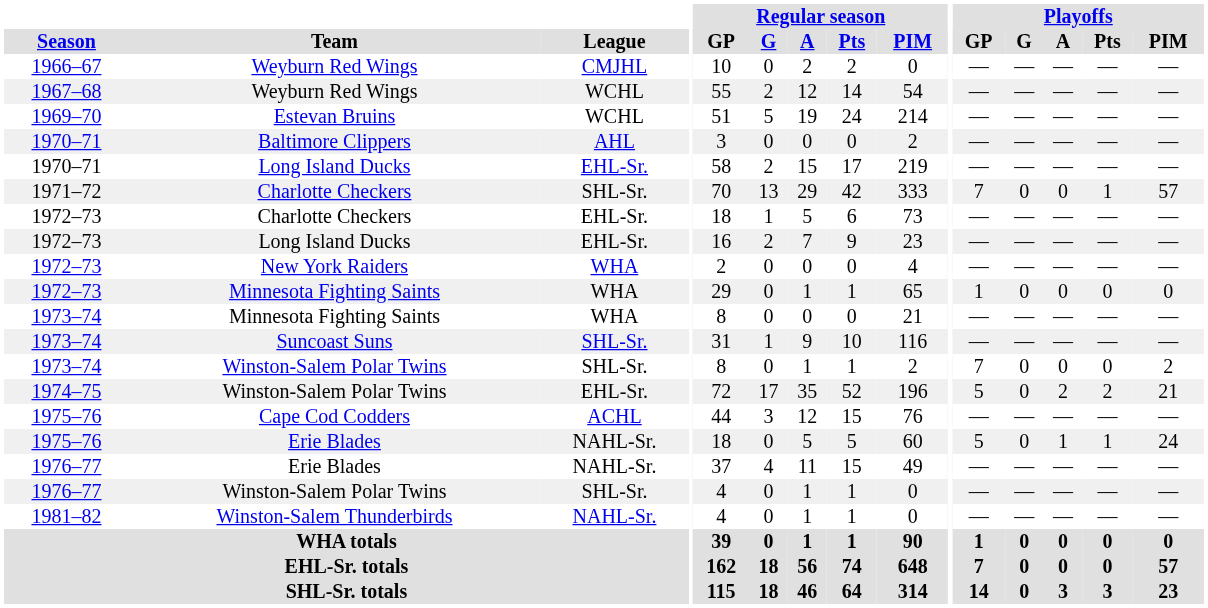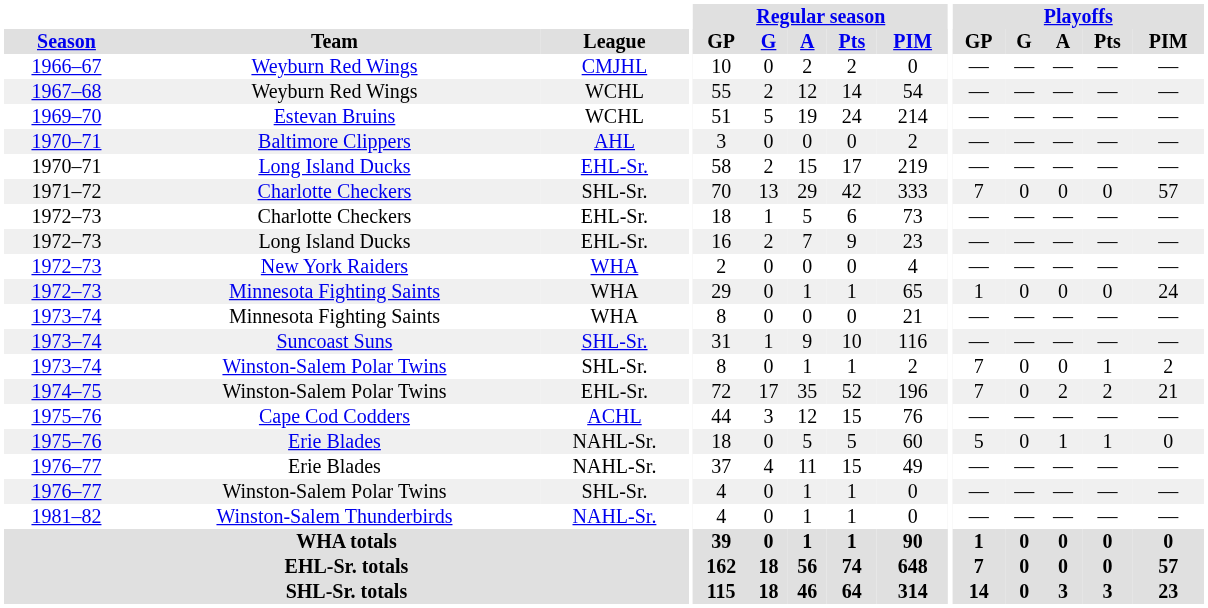 <table border="0" cellpadding="1" cellspacing="0" style="text-align:center; width:60em">
 <tr bgcolor="#e0e0e0">
 <th colspan="3" bgcolor="#ffffff"></th>
 <th rowspan="99" bgcolor="#ffffff"></th>
 <th colspan="5"><a href='#'>Regular season</a></th>
 <th rowspan="99" bgcolor="#ffffff"></th>
 <th colspan="5"><a href='#'>Playoffs</a></th>
 </tr>
 <tr bgcolor="#e0e0e0">
 <th><a href='#'>Season</a></th>
 <th>Team</th>
 <th>League</th>
 <th>GP</th>
 <th><a href='#'>G</a></th>
 <th><a href='#'>A</a></th>
 <th><a href='#'>Pts</a></th>
 <th><a href='#'>PIM</a></th>
 <th>GP</th>
 <th>G</th>
 <th>A</th>
 <th>Pts</th>
 <th>PIM</th>
 </tr>
 <tr>
 <td><a href='#'>1966–67</a></td>
 <td><a href='#'>Weyburn Red Wings</a></td>
 <td><a href='#'>CMJHL</a></td>
 <td>10</td>
 <td>0</td>
 <td>2</td>
 <td>2</td>
 <td>0</td>
 <td>—</td>
 <td>—</td>
 <td>—</td>
 <td>—</td>
 <td>—</td>
 </tr>
 <tr bgcolor="#f0f0f0">
 <td><a href='#'>1967–68</a></td>
 <td>Weyburn Red Wings</td>
 <td>WCHL</td>
 <td>55</td>
 <td>2</td>
 <td>12</td>
 <td>14</td>
 <td>54</td>
 <td>—</td>
 <td>—</td>
 <td>—</td>
 <td>—</td>
 <td>—</td>
 </tr>
 <tr>
 <td><a href='#'>1969–70</a></td>
 <td><a href='#'>Estevan Bruins</a></td>
 <td>WCHL</td>
 <td>51</td>
 <td>5</td>
 <td>19</td>
 <td>24</td>
 <td>214</td>
 <td>—</td>
 <td>—</td>
 <td>—</td>
 <td>—</td>
 <td>—</td>
 </tr>
 <tr bgcolor="#f0f0f0">
 <td><a href='#'>1970–71</a></td>
 <td><a href='#'>Baltimore Clippers</a></td>
 <td><a href='#'>AHL</a></td>
 <td>3</td>
 <td>0</td>
 <td>0</td>
 <td>0</td>
 <td>2</td>
 <td>—</td>
 <td>—</td>
 <td>—</td>
 <td>—</td>
 <td>—</td>
 </tr>
 <tr>
 <td>1970–71</td>
 <td><a href='#'>Long Island Ducks</a></td>
 <td><a href='#'>EHL-Sr.</a></td>
 <td>58</td>
 <td>2</td>
 <td>15</td>
 <td>17</td>
 <td>219</td>
 <td>—</td>
 <td>—</td>
 <td>—</td>
 <td>—</td>
 <td>—</td>
 </tr>
 <tr bgcolor="#f0f0f0">
 <td>1971–72</td>
 <td><a href='#'>Charlotte Checkers</a></td>
 <td>SHL-Sr.</td>
 <td>70</td>
 <td>13</td>
 <td>29</td>
 <td>42</td>
 <td>333</td>
 <td>7</td>
 <td>0</td>
 <td>0</td>
-<td>1</td>
+<td>0</td>
 <td>57</td>
 </tr>
 <tr>
 <td>1972–73</td>
 <td>Charlotte Checkers</td>
 <td>EHL-Sr.</td>
 <td>18</td>
 <td>1</td>
 <td>5</td>
 <td>6</td>
 <td>73</td>
 <td>—</td>
 <td>—</td>
 <td>—</td>
 <td>—</td>
 <td>—</td>
 </tr>
 <tr bgcolor="#f0f0f0">
 <td>1972–73</td>
 <td>Long Island Ducks</td>
 <td>EHL-Sr.</td>
 <td>16</td>
 <td>2</td>
 <td>7</td>
 <td>9</td>
 <td>23</td>
 <td>—</td>
 <td>—</td>
 <td>—</td>
 <td>—</td>
 <td>—</td>
 </tr>
 <tr>
 <td><a href='#'>1972–73</a></td>
 <td><a href='#'>New York Raiders</a></td>
 <td><a href='#'>WHA</a></td>
 <td>2</td>
 <td>0</td>
 <td>0</td>
 <td>0</td>
 <td>4</td>
 <td>—</td>
 <td>—</td>
 <td>—</td>
 <td>—</td>
 <td>—</td>
 </tr>
 <tr bgcolor="#f0f0f0">
 <td><a href='#'>1972–73</a></td>
 <td><a href='#'>Minnesota Fighting Saints</a></td>
 <td>WHA</td>
 <td>29</td>
 <td>0</td>
 <td>1</td>
 <td>1</td>
 <td>65</td>
 <td>1</td>
 <td>0</td>
 <td>0</td>
 <td>0</td>
-<td>0</td>
+<td>24</td>
 </tr>
 <tr>
 <td><a href='#'>1973–74</a></td>
 <td>Minnesota Fighting Saints</td>
 <td>WHA</td>
 <td>8</td>
 <td>0</td>
 <td>0</td>
 <td>0</td>
 <td>21</td>
 <td>—</td>
 <td>—</td>
 <td>—</td>
 <td>—</td>
 <td>—</td>
 </tr>
 <tr bgcolor="#f0f0f0">
 <td><a href='#'>1973–74</a></td>
 <td><a href='#'>Suncoast Suns</a></td>
 <td><a href='#'>SHL-Sr.</a></td>
 <td>31</td>
 <td>1</td>
 <td>9</td>
 <td>10</td>
 <td>116</td>
 <td>—</td>
 <td>—</td>
 <td>—</td>
 <td>—</td>
 <td>—</td>
 </tr>
 <tr>
 <td><a href='#'>1973–74</a></td>
 <td><a href='#'>Winston-Salem Polar Twins</a></td>
 <td>SHL-Sr.</td>
 <td>8</td>
 <td>0</td>
 <td>1</td>
 <td>1</td>
 <td>2</td>
 <td>7</td>
 <td>0</td>
 <td>0</td>
-<td>0</td>
+<td>1</td>
 <td>2</td>
 </tr>
 <tr bgcolor="#f0f0f0">
 <td><a href='#'>1974–75</a></td>
 <td>Winston-Salem Polar Twins</td>
 <td>EHL-Sr.</td>
 <td>72</td>
 <td>17</td>
 <td>35</td>
 <td>52</td>
 <td>196</td>
-<td>5</td>
+<td>7</td>
 <td>0</td>
 <td>2</td>
 <td>2</td>
 <td>21</td>
 </tr>
 <tr>
 <td><a href='#'>1975–76</a></td>
 <td><a href='#'>Cape Cod Codders</a></td>
 <td><a href='#'>ACHL</a></td>
 <td>44</td>
 <td>3</td>
 <td>12</td>
 <td>15</td>
 <td>76</td>
 <td>—</td>
 <td>—</td>
 <td>—</td>
 <td>—</td>
 <td>—</td>
 </tr>
 <tr bgcolor="#f0f0f0">
 <td><a href='#'>1975–76</a></td>
 <td><a href='#'>Erie Blades</a></td>
 <td>NAHL-Sr.</td>
 <td>18</td>
 <td>0</td>
 <td>5</td>
 <td>5</td>
 <td>60</td>
 <td>5</td>
 <td>0</td>
 <td>1</td>
 <td>1</td>
-<td>24</td>
+<td>0</td>
 </tr>
 <tr>
 <td><a href='#'>1976–77</a></td>
 <td>Erie Blades</td>
 <td>NAHL-Sr.</td>
 <td>37</td>
 <td>4</td>
 <td>11</td>
 <td>15</td>
 <td>49</td>
 <td>—</td>
 <td>—</td>
 <td>—</td>
 <td>—</td>
 <td>—</td>
 </tr>
 <tr bgcolor="#f0f0f0">
 <td><a href='#'>1976–77</a></td>
 <td>Winston-Salem Polar Twins</td>
 <td>SHL-Sr.</td>
 <td>4</td>
 <td>0</td>
 <td>1</td>
 <td>1</td>
 <td>0</td>
 <td>—</td>
 <td>—</td>
 <td>—</td>
 <td>—</td>
 <td>—</td>
 </tr>
 <tr>
 <td><a href='#'>1981–82</a></td>
 <td><a href='#'>Winston-Salem Thunderbirds</a></td>
 <td><a href='#'>NAHL-Sr.</a></td>
 <td>4</td>
 <td>0</td>
 <td>1</td>
 <td>1</td>
 <td>0</td>
 <td>—</td>
 <td>—</td>
 <td>—</td>
 <td>—</td>
 <td>—</td>
 </tr>
 <tr>
 </tr>
 <tr ALIGN="center" bgcolor="#e0e0e0">
 <th colspan="3">WHA totals</th>
 <th ALIGN="center">39</th>
 <th ALIGN="center">0</th>
 <th ALIGN="center">1</th>
 <th ALIGN="center">1</th>
 <th ALIGN="center">90</th>
 <th ALIGN="center">1</th>
 <th ALIGN="center">0</th>
 <th ALIGN="center">0</th>
 <th ALIGN="center">0</th>
 <th ALIGN="center">0</th>
 </tr>
 <tr>
 </tr>
 <tr ALIGN="center" bgcolor="#e0e0e0">
 <th colspan="3">EHL-Sr. totals</th>
 <th ALIGN="center">162</th>
 <th ALIGN="center">18</th>
 <th ALIGN="center">56</th>
 <th ALIGN="center">74</th>
 <th ALIGN="center">648</th>
 <th ALIGN="center">7</th>
 <th ALIGN="center">0</th>
 <th ALIGN="center">0</th>
 <th ALIGN="center">0</th>
 <th ALIGN="center">57</th>
 </tr>
 <tr>
 </tr>
 <tr ALIGN="center" bgcolor="#e0e0e0">
 <th colspan="3">SHL-Sr. totals</th>
 <th ALIGN="center">115</th>
 <th ALIGN="center">18</th>
 <th ALIGN="center">46</th>
 <th ALIGN="center">64</th>
 <th ALIGN="center">314</th>
 <th ALIGN="center">14</th>
 <th ALIGN="center">0</th>
 <th ALIGN="center">3</th>
 <th ALIGN="center">3</th>
 <th ALIGN="center">23</th>
 </tr>
 </table>
